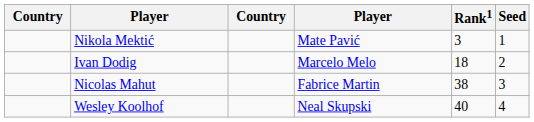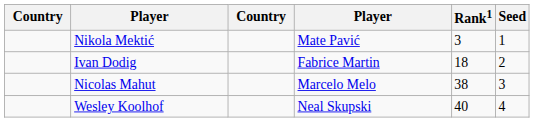 <table class="sortable wikitable">
 <tr>
 <th width="70">Country</th>
 <th width="175">Player</th>
 <th width="70">Country</th>
 <th width="175">Player</th>
 <th>Rank<sup>1</sup></th>
 <th>Seed</th>
 </tr>
 <tr>
 <td></td>
 <td><a href='#'>Nikola Mektić</a></td>
 <td></td>
 <td><a href='#'>Mate Pavić</a></td>
 <td>3</td>
 <td>1</td>
 </tr>
 <tr>
 <td></td>
 <td><a href='#'>Ivan Dodig</a></td>
 <td></td>
-<td><a href='#'>Marcelo Melo</a></td>
+<td><a href='#'>Fabrice Martin</a></td>
 <td>18</td>
 <td>2</td>
 </tr>
 <tr>
 <td></td>
 <td><a href='#'>Nicolas Mahut</a></td>
 <td></td>
-<td><a href='#'>Fabrice Martin</a></td>
+<td><a href='#'>Marcelo Melo</a></td>
 <td>38</td>
 <td>3</td>
 </tr>
 <tr>
 <td></td>
 <td><a href='#'>Wesley Koolhof</a></td>
 <td></td>
 <td><a href='#'>Neal Skupski</a></td>
 <td>40</td>
 <td>4</td>
 </tr>
 </table>
